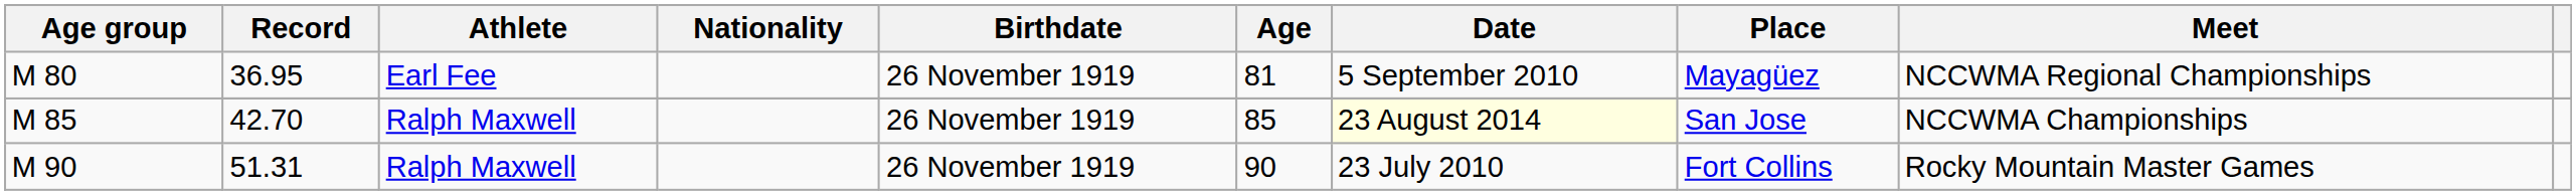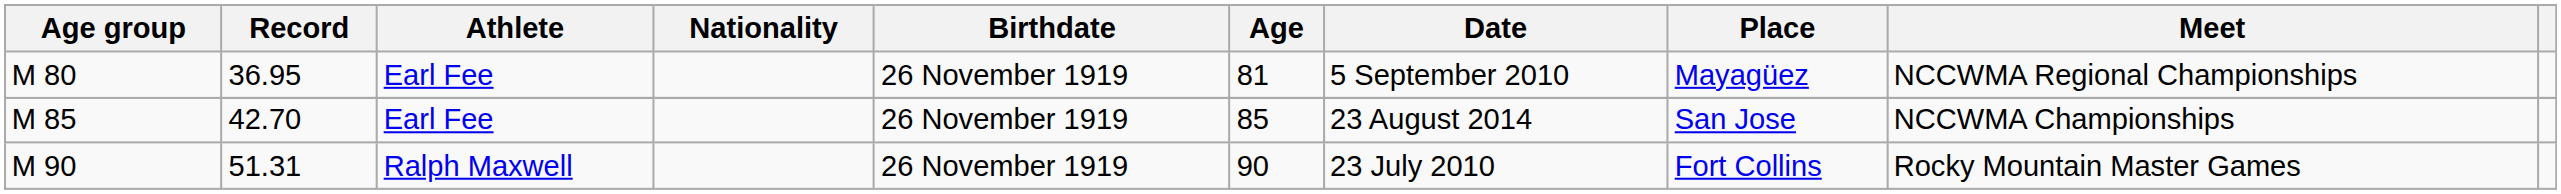 <table class="wikitable" style="font-size:90%; width: 100%;">
 <tr>
 <th>Age group</th>
 <th>Record</th>
 <th>Athlete</th>
 <th>Nationality</th>
 <th>Birthdate</th>
 <th>Age</th>
 <th>Date</th>
 <th>Place</th>
 <th>Meet</th>
 <th></th>
 </tr>
 <tr>
 <td>M 80</td>
 <td>36.95 </td>
 <td><a href='#'>Earl Fee</a></td>
 <td></td>
 <td>26 November 1919</td>
 <td>81</td>
 <td>5 September 2010</td>
 <td><a href='#'>Mayagüez</a> </td>
 <td>NCCWMA Regional Championships</td>
 <td></td>
 </tr>
 <tr>
 <td rowspan=2>M 85</td>
 </tr>
 <tr>
 <td>42.70 </td>
-<td><a href='#'>Ralph Maxwell</a></td>
+<td><a href='#'>Earl Fee</a></td>
 <td></td>
 <td>26 November 1919</td>
 <td>85</td>
-<td style="background: lightyellow;">23 August 2014</td>
+<td>23 August 2014</td>
 <td><a href='#'>San Jose</a> </td>
 <td>NCCWMA Championships</td>
 <td></td>
 </tr>
 <tr>
 <td>M 90</td>
 <td>51.31 </td>
 <td><a href='#'>Ralph Maxwell</a></td>
 <td></td>
 <td>26 November 1919</td>
 <td>90</td>
 <td>23 July 2010</td>
 <td><a href='#'>Fort Collins</a> </td>
 <td>Rocky Mountain Master Games</td>
 <td></td>
 </tr>
 </table>
